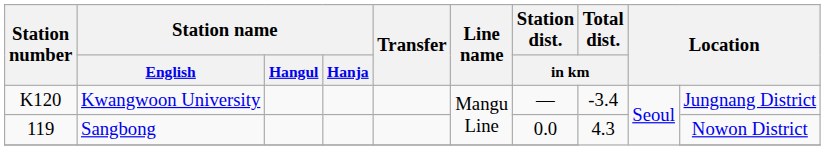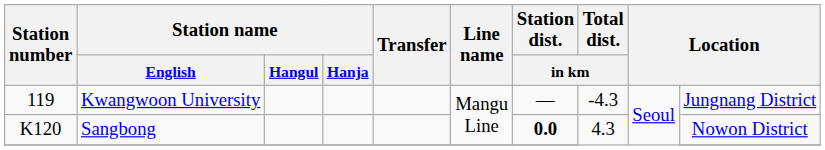 <table class="wikitable">
 <tr>
 <th rowspan="2">Station<br>number</th>
 <th colspan="3">Station name</th>
 <th rowspan="2">Transfer</th>
 <th rowspan="2">Line <br>name</th>
 <th>Station<br>dist.</th>
 <th>Total<br>dist.</th>
 <th colspan="2" rowspan="2">Location</th>
 </tr>
 <tr>
 <th><small><a href='#'>English</a></small></th>
 <th><small><a href='#'>Hangul</a></small></th>
 <th><small><a href='#'>Hanja</a></small></th>
 <th colspan="2"><small>in km</small></th>
 </tr>
 <tr>
-<td style="text-align: center;">K120</td>
+<td style="text-align: center;">119</td>
 <td><a href='#'>Kwangwoon University</a></td>
 <td></td>
 <td></td>
 <td></td>
 <td rowspan="2" style="text-align: center;">Mangu<br>Line</td>
 <td style="text-align: center;">—</td>
-<td style="text-align: center;">-3.4</td>
+<td style="text-align: center;">-4.3</td>
 <td rowspan="4" style="text-align: center;"><a href='#'>Seoul</a></td>
 <td><a href='#'>Jungnang District</a></td>
 </tr>
 <tr>
-<td style="text-align: center;">119</td>
+<td style="text-align: center;">K120</td>
 <td><a href='#'>Sangbong</a></td>
 <td></td>
 <td></td>
 <td> <br></td>
-<td style="text-align: center;">0.0</td>
+<td style="text-align: center;"><strong>0.0</strong></td>
 <td rowspan="3" style="text-align: center;">4.3</td>
 <td rowspan="1" style="text-align: center;"><a href='#'>Nowon District</a></td>
 </tr>
 <tr>
 </tr>
 </table>
